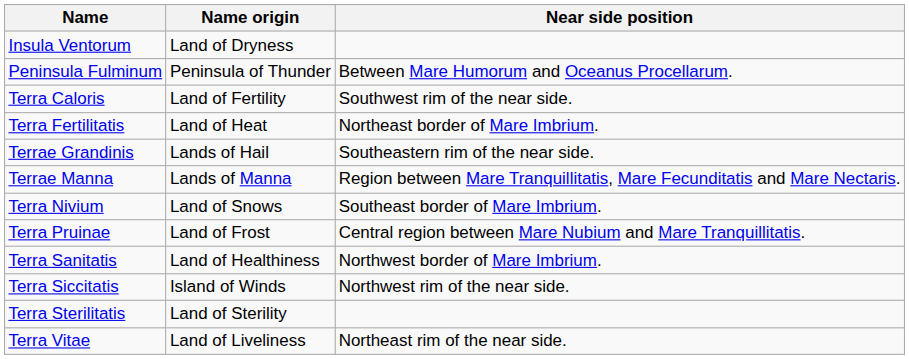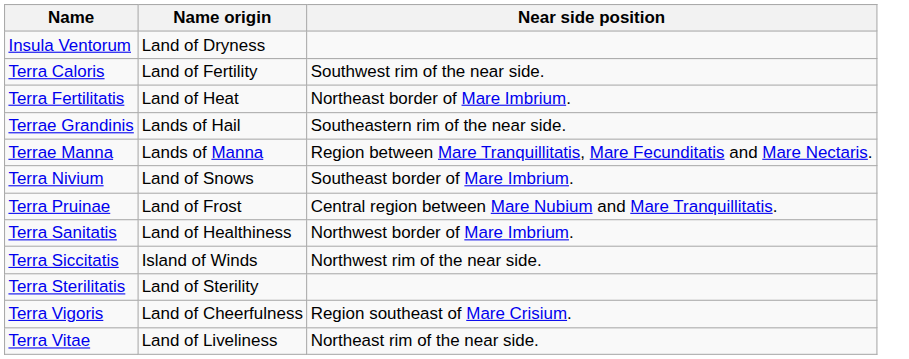 <table class="wikitable sortable">
 <tr>
 <th>Name</th>
 <th>Name origin</th>
 <th>Near side position</th>
 </tr>
 <tr>
 <td><a href='#'>Insula Ventorum</a></td>
 <td>Land of Dryness</td>
 <td></td>
-</tr>
-<tr>
-<td><a href='#'>Peninsula Fulminum</a></td>
-<td>Peninsula of Thunder</td>
-<td>Between <a href='#'>Mare Humorum</a> and <a href='#'>Oceanus Procellarum</a>.</td>
 </tr>
 <tr>
 <td><a href='#'>Terra Caloris</a></td>
 <td>Land of Fertility</td>
 <td>Southwest rim of the near side.</td>
 </tr>
 <tr>
 <td><a href='#'>Terra Fertilitatis</a></td>
 <td>Land of Heat</td>
 <td>Northeast border of <a href='#'>Mare Imbrium</a>.</td>
 </tr>
 <tr>
 <td data-sort-value="Terra Grandinis"><a href='#'>Terrae Grandinis</a></td>
 <td>Lands of Hail</td>
 <td>Southeastern rim of the near side.</td>
 </tr>
 <tr>
 <td data-sort-value="Terra Manna"><a href='#'>Terrae Manna</a></td>
 <td>Lands of <a href='#'>Manna</a></td>
 <td>Region between <a href='#'>Mare Tranquillitatis</a>, <a href='#'>Mare Fecunditatis</a> and <a href='#'>Mare Nectaris</a>.</td>
 </tr>
 <tr>
 <td><a href='#'>Terra Nivium</a></td>
 <td>Land of Snows</td>
 <td>Southeast border of <a href='#'>Mare Imbrium</a>.</td>
 </tr>
 <tr>
 <td><a href='#'>Terra Pruinae</a></td>
 <td>Land of Frost</td>
 <td>Central region between <a href='#'>Mare Nubium</a> and <a href='#'>Mare Tranquillitatis</a>.</td>
 </tr>
 <tr>
 <td><a href='#'>Terra Sanitatis</a></td>
 <td>Land of Healthiness</td>
 <td>Northwest border of <a href='#'>Mare Imbrium</a>.</td>
 </tr>
 <tr>
 <td><a href='#'>Terra Siccitatis</a></td>
 <td>Island of Winds</td>
 <td>Northwest rim  of the near side.</td>
 </tr>
 <tr>
 <td><a href='#'>Terra Sterilitatis</a></td>
 <td>Land of Sterility</td>
 <td></td>
 </tr>
 <tr>
+<td><a href='#'>Terra Vigoris</a></td>
+<td>Land of Cheerfulness</td>
+<td>Region southeast of <a href='#'>Mare Crisium</a>.</td>
+</tr>
+<tr>
 <td><a href='#'>Terra Vitae</a></td>
 <td>Land of Liveliness</td>
 <td>Northeast rim of the near side.</td>
 </tr>
 </table>
